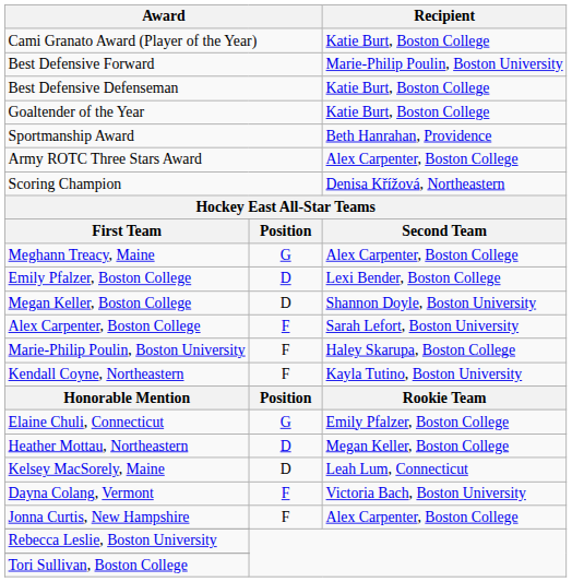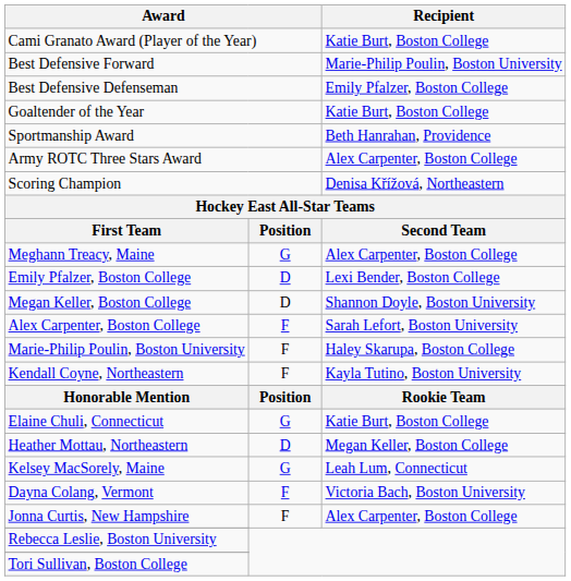 <table class="wikitable">
 <tr>
 <th colspan=2>Award</th>
 <th>Recipient</th>
 </tr>
 <tr>
 <td colspan=2>Cami Granato Award (Player of the Year)</td>
 <td><a href='#'>Katie Burt</a>, <a href='#'>Boston College</a></td>
 </tr>
 <tr>
 <td colspan=2>Best Defensive Forward</td>
 <td><a href='#'>Marie-Philip Poulin</a>, <a href='#'>Boston University</a></td>
 </tr>
 <tr>
 <td colspan=2>Best Defensive Defenseman</td>
-<td><a href='#'>Katie Burt</a>, <a href='#'>Boston College</a></td>
+<td><a href='#'>Emily Pfalzer</a>, <a href='#'>Boston College</a></td>
 </tr>
 <tr>
 <td colspan=2>Goaltender of the Year</td>
 <td><a href='#'>Katie Burt</a>, <a href='#'>Boston College</a></td>
 </tr>
 <tr>
 <td colspan=2>Sportmanship Award</td>
 <td><a href='#'>Beth Hanrahan</a>, <a href='#'>Providence</a></td>
 </tr>
 <tr>
 <td colspan=2>Army ROTC Three Stars Award</td>
 <td><a href='#'>Alex Carpenter</a>, <a href='#'>Boston College</a></td>
 </tr>
 <tr>
 <td colspan=2>Scoring Champion</td>
 <td><a href='#'>Denisa Křížová</a>, <a href='#'>Northeastern</a></td>
 </tr>
 <tr>
 <th colspan=3>Hockey East All-Star Teams</th>
 </tr>
 <tr>
 <th>First Team</th>
 <th>  Position  </th>
 <th>Second Team</th>
 </tr>
 <tr>
 <td><a href='#'>Meghann Treacy</a>, <a href='#'>Maine</a></td>
 <td align=center><a href='#'>G</a></td>
 <td><a href='#'>Alex Carpenter</a>, <a href='#'>Boston College</a></td>
 </tr>
 <tr>
 <td><a href='#'>Emily Pfalzer</a>, <a href='#'>Boston College</a></td>
 <td align=center><a href='#'>D</a></td>
 <td><a href='#'>Lexi Bender</a>, <a href='#'>Boston College</a></td>
 </tr>
 <tr>
 <td><a href='#'>Megan Keller</a>, <a href='#'>Boston College</a></td>
 <td align=center>D</td>
 <td><a href='#'>Shannon Doyle</a>, <a href='#'>Boston University</a></td>
 </tr>
 <tr>
 <td><a href='#'>Alex Carpenter</a>, <a href='#'>Boston College</a></td>
 <td align=center><a href='#'>F</a></td>
 <td><a href='#'>Sarah Lefort</a>, <a href='#'>Boston University</a></td>
 </tr>
 <tr>
 <td><a href='#'>Marie-Philip Poulin</a>, <a href='#'>Boston University</a></td>
 <td align=center>F</td>
 <td><a href='#'>Haley Skarupa</a>, <a href='#'>Boston College</a></td>
 </tr>
 <tr>
 <td><a href='#'>Kendall Coyne</a>, <a href='#'>Northeastern</a></td>
 <td align=center>F</td>
 <td><a href='#'>Kayla Tutino</a>, <a href='#'>Boston University</a></td>
 </tr>
 <tr>
 <th>Honorable Mention</th>
 <th>  Position  </th>
 <th>Rookie Team</th>
 </tr>
 <tr>
 <td><a href='#'>Elaine Chuli</a>, <a href='#'>Connecticut</a></td>
 <td align=center><a href='#'>G</a></td>
-<td><a href='#'>Emily Pfalzer</a>, <a href='#'>Boston College</a></td>
+<td><a href='#'>Katie Burt</a>, <a href='#'>Boston College</a></td>
 </tr>
 <tr>
 <td><a href='#'>Heather Mottau</a>, <a href='#'>Northeastern</a></td>
 <td align=center><a href='#'>D</a></td>
 <td><a href='#'>Megan Keller</a>, <a href='#'>Boston College</a></td>
 </tr>
 <tr>
 <td><a href='#'>Kelsey MacSorely</a>, <a href='#'>Maine</a></td>
-<td align=center>D</td>
+<td align=center><a href='#'>G</a></td>
 <td><a href='#'>Leah Lum</a>, <a href='#'>Connecticut</a></td>
 </tr>
 <tr>
 <td><a href='#'>Dayna Colang</a>, <a href='#'>Vermont</a></td>
 <td align=center><a href='#'>F</a></td>
 <td><a href='#'>Victoria Bach</a>, <a href='#'>Boston University</a></td>
 </tr>
 <tr>
 <td><a href='#'>Jonna Curtis</a>, <a href='#'>New Hampshire</a></td>
 <td align=center>F</td>
 <td><a href='#'>Alex Carpenter</a>, <a href='#'>Boston College</a></td>
 </tr>
 <tr>
 </tr>
 <tr>
 </tr>
 <tr>
 <td><a href='#'>Rebecca Leslie</a>, <a href='#'>Boston University</a></td>
 </tr>
 <tr>
 </tr>
 <tr>
 </tr>
 <tr>
 <td><a href='#'>Tori Sullivan</a>, <a href='#'>Boston College</a></td>
 </tr>
 </table>
